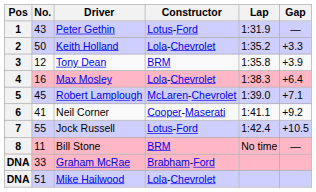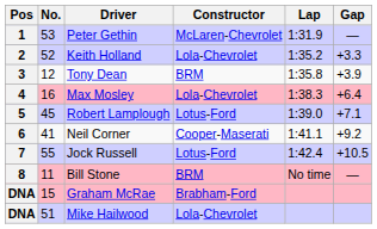 <table class="wikitable" style="font-size: 95%">
 <tr>
 <th>Pos</th>
 <th>No.</th>
 <th>Driver</th>
 <th>Constructor</th>
 <th>Lap</th>
 <th>Gap</th>
 </tr>
 <tr style="background-color: #CFCFFF">
 <th>1</th>
-<td>43</td>
+<td>53</td>
 <td> <a href='#'>Peter Gethin</a></td>
-<td><a href='#'>Lotus</a>-<a href='#'>Ford</a></td>
+<td><a href='#'>McLaren</a>-<a href='#'>Chevrolet</a></td>
 <td>1:31.9</td>
 <td align="center">—</td>
 </tr>
 <tr style="background-color: #CFCFFF">
 <th>2</th>
-<td>50</td>
+<td>52</td>
 <td> <a href='#'>Keith Holland</a></td>
 <td><a href='#'>Lola</a>-<a href='#'>Chevrolet</a></td>
 <td>1:35.2</td>
 <td>+3.3</td>
 </tr>
 <tr>
 <th>3</th>
 <td>12</td>
 <td> <a href='#'>Tony Dean</a></td>
 <td><a href='#'>BRM</a></td>
 <td>1:35.8</td>
 <td>+3.9</td>
 </tr>
 <tr style="background-color: #FFB7C5">
 <th>4</th>
 <td>16</td>
 <td> <a href='#'>Max Mosley</a></td>
 <td><a href='#'>Lola</a>-<a href='#'>Chevrolet</a></td>
 <td>1:38.3</td>
 <td>+6.4</td>
 </tr>
 <tr style="background-color: #CFCFFF">
 <th>5</th>
 <td>45</td>
 <td> <a href='#'>Robert Lamplough</a></td>
-<td><a href='#'>McLaren</a>-<a href='#'>Chevrolet</a></td>
+<td><a href='#'>Lotus</a>-<a href='#'>Ford</a></td>
 <td>1:39.0</td>
 <td>+7.1</td>
 </tr>
 <tr>
 <th>6</th>
 <td>41</td>
 <td> Neil Corner</td>
 <td><a href='#'>Cooper</a>-<a href='#'>Maserati</a></td>
 <td>1:41.1</td>
 <td>+9.2</td>
 </tr>
 <tr style="background-color: #CFCFFF">
 <th>7</th>
 <td>55</td>
 <td> Jock Russell</td>
 <td><a href='#'>Lotus</a>-<a href='#'>Ford</a></td>
 <td>1:42.4</td>
 <td>+10.5</td>
 </tr>
 <tr style="background-color: #FFB7C5">
 <th>8</th>
 <td>11</td>
 <td> Bill Stone</td>
 <td><a href='#'>BRM</a></td>
 <td>No time</td>
 <td align="center">—</td>
 </tr>
 <tr style="background-color: #FFB7C5">
 <th>DNA</th>
-<td>33</td>
+<td>15</td>
 <td> <a href='#'>Graham McRae</a></td>
 <td><a href='#'>Brabham</a>-<a href='#'>Ford</a></td>
 <td></td>
 <td></td>
 </tr>
 <tr style="background-color: #CFCFFF">
 <th>DNA</th>
 <td>51</td>
 <td> <a href='#'>Mike Hailwood</a></td>
 <td><a href='#'>Lola</a>-<a href='#'>Chevrolet</a></td>
 <td></td>
 <td></td>
 </tr>
 </table>
